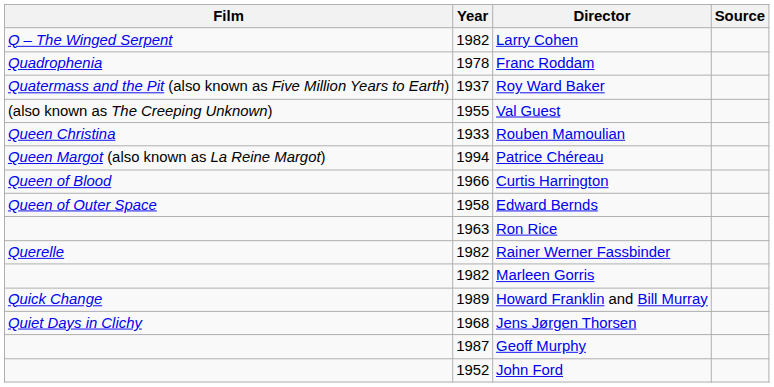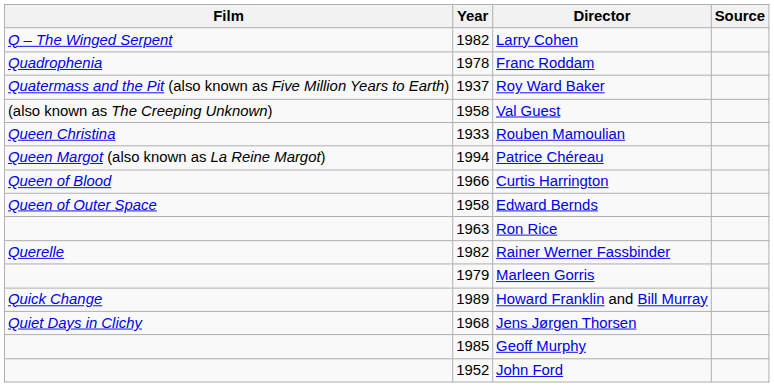 <table class="wikitable sortable">
 <tr>
 <th>Film</th>
 <th>Year</th>
 <th>Director</th>
 <th class="unsortable">Source</th>
 </tr>
 <tr>
 <td><em><a href='#'>Q – The Winged Serpent</a></em></td>
 <td>1982</td>
 <td><a href='#'>Larry Cohen</a></td>
 <td></td>
 </tr>
 <tr>
 <td><em><a href='#'>Quadrophenia</a></em></td>
 <td>1978</td>
 <td><a href='#'>Franc Roddam</a></td>
 <td></td>
 </tr>
 <tr>
 <td><em><a href='#'>Quatermass and the Pit</a></em> (also known as <em>Five Million Years to Earth</em>)</td>
 <td>1937</td>
 <td><a href='#'>Roy Ward Baker</a></td>
 <td></td>
 </tr>
 <tr>
 <td><em></em> (also known as <em>The Creeping Unknown</em>)</td>
-<td>1955</td>
+<td>1958</td>
 <td><a href='#'>Val Guest</a></td>
 <td></td>
 </tr>
 <tr>
 <td><em><a href='#'>Queen Christina</a></em></td>
 <td>1933</td>
 <td><a href='#'>Rouben Mamoulian</a></td>
 <td></td>
 </tr>
 <tr>
 <td><em><a href='#'>Queen Margot</a></em> (also known as <em>La Reine Margot</em>)</td>
 <td>1994</td>
 <td><a href='#'>Patrice Chéreau</a></td>
 <td></td>
 </tr>
 <tr>
 <td><em><a href='#'>Queen of Blood</a></em></td>
 <td>1966</td>
 <td><a href='#'>Curtis Harrington</a></td>
 <td></td>
 </tr>
 <tr>
 <td><em><a href='#'>Queen of Outer Space</a></em></td>
 <td>1958</td>
 <td><a href='#'>Edward Bernds</a></td>
 <td></td>
 </tr>
 <tr>
 <td><em></em></td>
 <td>1963</td>
 <td><a href='#'>Ron Rice</a></td>
 <td></td>
 </tr>
 <tr>
 <td><em><a href='#'>Querelle</a></em></td>
 <td>1982</td>
 <td><a href='#'>Rainer Werner Fassbinder</a></td>
 <td></td>
 </tr>
 <tr>
 <td><em></em></td>
-<td>1982</td>
+<td>1979</td>
 <td><a href='#'>Marleen Gorris</a></td>
 <td></td>
 </tr>
 <tr>
 <td><em><a href='#'>Quick Change</a></em></td>
 <td>1989</td>
 <td><a href='#'>Howard Franklin</a> and <a href='#'>Bill Murray</a></td>
 <td></td>
 </tr>
 <tr>
 <td><em><a href='#'>Quiet Days in Clichy</a></em></td>
 <td>1968</td>
 <td><a href='#'>Jens Jørgen Thorsen</a></td>
 <td></td>
 </tr>
 <tr>
 <td><em></em></td>
-<td>1987</td>
+<td>1985</td>
 <td><a href='#'>Geoff Murphy</a></td>
 <td></td>
 </tr>
 <tr>
 <td><em></em></td>
 <td>1952</td>
 <td><a href='#'>John Ford</a></td>
 <td></td>
 </tr>
 </table>
